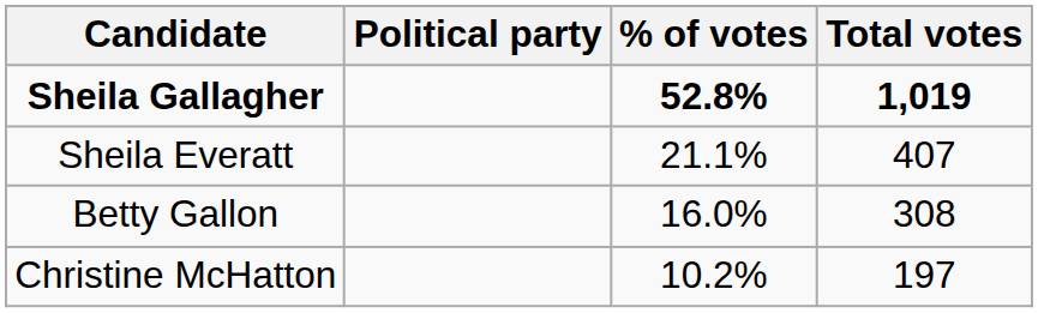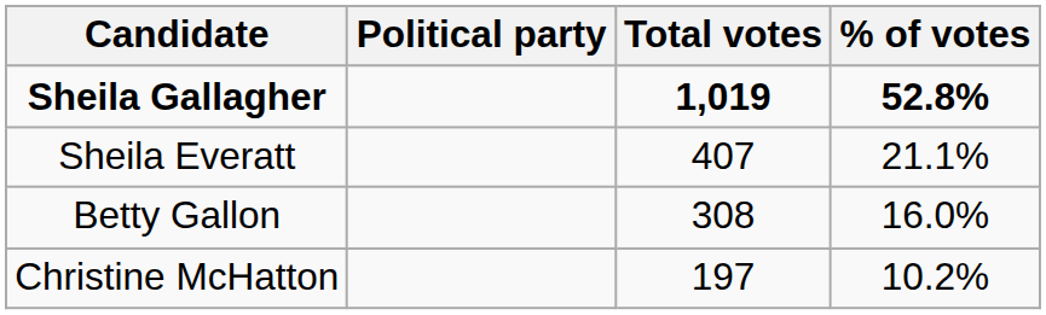 <table class="wikitable sortable" style="text-align: center">
 <tr>
 <th>Candidate</th>
 <th><strong>Political party</strong></th>
+<th><strong>Total votes</strong></th>
 <th>% of votes</th>
-<th><strong>Total votes</strong></th>
 </tr>
 <tr>
 <td><strong>Sheila Gallagher</strong></td>
 <td><strong></strong></td>
+<td><strong>1,019</strong></td>
 <td><strong>52.8%</strong></td>
-<td><strong>1,019</strong></td>
 </tr>
 <tr>
 <td>Sheila Everatt</td>
 <td></td>
+<td>407</td>
 <td>21.1%</td>
-<td>407</td>
 </tr>
 <tr>
 <td>Betty Gallon</td>
 <td></td>
+<td>308</td>
 <td>16.0%</td>
-<td>308</td>
 </tr>
 <tr>
 <td>Christine McHatton</td>
 <td><strong></strong></td>
+<td>197</td>
 <td>10.2%</td>
-<td>197</td>
 </tr>
 </table>
